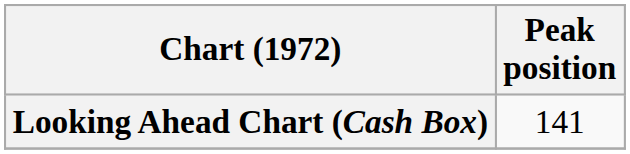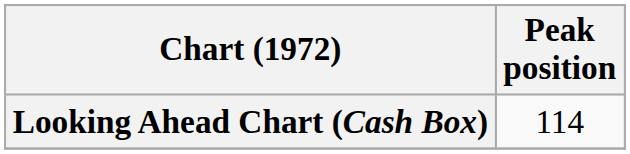 <table class="wikitable plainrowheaders sortable">
 <tr>
 <th>Chart (1972)</th>
 <th>Peak<br>position</th>
 </tr>
 <tr>
 <th scope="row">Looking Ahead Chart (<em>Cash Box</em>)</th>
-<td align="center">141</td>
+<td align="center">114</td>
 </tr>
 <tr>
 </tr>
 </table>
